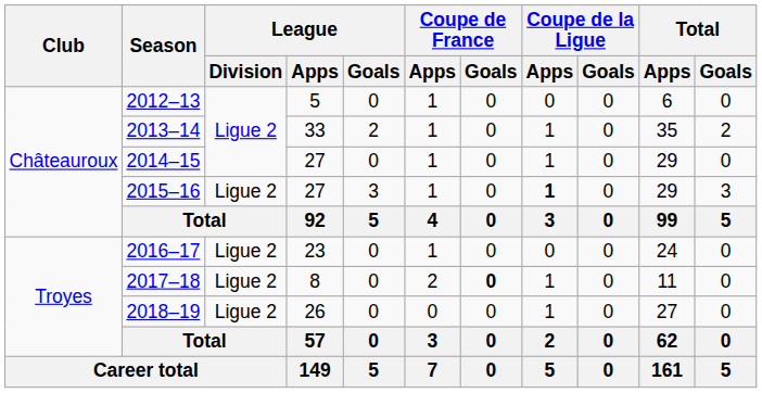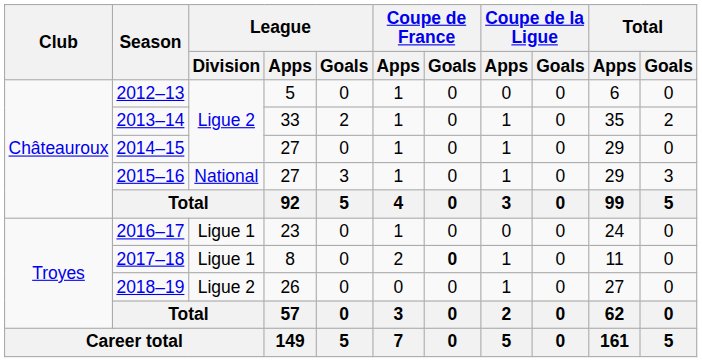 <table class="wikitable" style="text-align:center">
 <tr>
 <th rowspan="2">Club</th>
 <th rowspan="2">Season</th>
 <th colspan="3">League</th>
 <th colspan="2"><a href='#'>Coupe de France</a></th>
 <th colspan="2"><a href='#'>Coupe de la Ligue</a></th>
 <th colspan="2">Total</th>
 </tr>
 <tr>
 <th>Division</th>
 <th width="40">Apps</th>
 <th width="40">Goals</th>
 <th width="40">Apps</th>
 <th width="40">Goals</th>
 <th width="40">Apps</th>
 <th width="40">Goals</th>
 <th width="40">Apps</th>
 <th width="40">Goals</th>
 </tr>
 <tr>
 <td rowspan="5"><a href='#'>Châteauroux</a></td>
 <td><a href='#'>2012–13</a></td>
 <td rowspan="3"><a href='#'>Ligue 2</a></td>
 <td>5</td>
 <td>0</td>
 <td>1</td>
 <td>0</td>
 <td>0</td>
 <td>0</td>
 <td>6</td>
 <td>0</td>
 </tr>
 <tr>
 <td><a href='#'>2013–14</a></td>
 <td>33</td>
 <td>2</td>
 <td>1</td>
 <td>0</td>
 <td>1</td>
 <td>0</td>
 <td>35</td>
 <td>2</td>
 </tr>
 <tr>
 <td><a href='#'>2014–15</a></td>
 <td>27</td>
 <td>0</td>
 <td>1</td>
 <td>0</td>
 <td>1</td>
 <td>0</td>
 <td>29</td>
 <td>0</td>
 </tr>
 <tr>
 <td><a href='#'>2015–16</a></td>
-<td>Ligue 2</td>
+<td><a href='#'>National</a></td>
 <td>27</td>
 <td>3</td>
 <td>1</td>
 <td>0</td>
-<td><strong>1</strong></td>
+<td>1</td>
 <td>0</td>
 <td>29</td>
 <td>3</td>
 </tr>
 <tr>
 <th colspan="2">Total</th>
 <th>92</th>
 <th>5</th>
 <th>4</th>
 <th>0</th>
 <th>3</th>
 <th>0</th>
 <th>99</th>
 <th>5</th>
 </tr>
 <tr>
 <td rowspan="4"><a href='#'>Troyes</a></td>
 <td><a href='#'>2016–17</a></td>
-<td>Ligue 2</td>
+<td>Ligue 1</td>
 <td>23</td>
 <td>0</td>
 <td>1</td>
 <td>0</td>
 <td>0</td>
 <td>0</td>
 <td>24</td>
 <td>0</td>
 </tr>
 <tr>
 <td><a href='#'>2017–18</a></td>
-<td>Ligue 2</td>
+<td>Ligue 1</td>
 <td>8</td>
 <td>0</td>
 <td>2</td>
 <td><strong>0</strong></td>
 <td>1</td>
 <td>0</td>
 <td>11</td>
 <td>0</td>
 </tr>
 <tr>
 <td><a href='#'>2018–19</a></td>
 <td>Ligue 2</td>
 <td>26</td>
 <td>0</td>
 <td>0</td>
 <td>0</td>
 <td>1</td>
 <td>0</td>
 <td>27</td>
 <td>0</td>
 </tr>
 <tr>
 <th colspan="2">Total</th>
 <th>57</th>
 <th>0</th>
 <th>3</th>
 <th>0</th>
 <th>2</th>
 <th>0</th>
 <th>62</th>
 <th>0</th>
 </tr>
 <tr>
 <th colspan="3">Career total</th>
 <th>149</th>
 <th>5</th>
 <th>7</th>
 <th>0</th>
 <th>5</th>
 <th>0</th>
 <th>161</th>
 <th>5</th>
 </tr>
 </table>
